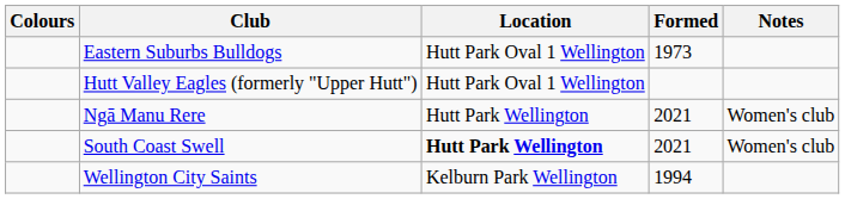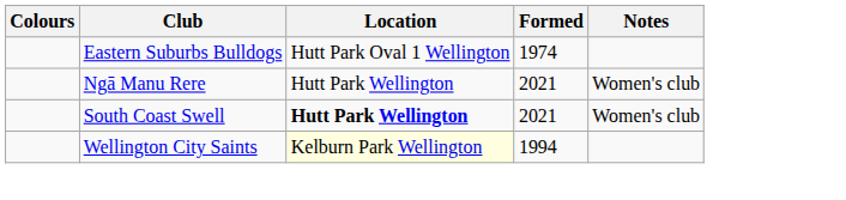 <table class="wikitable" style="font-size: 95%;">
 <tr>
 <th>Colours</th>
 <th>Club</th>
 <th>Location</th>
 <th>Formed</th>
 <th>Notes</th>
 </tr>
 <tr>
 <td></td>
 <td><a href='#'>Eastern Suburbs Bulldogs</a></td>
 <td>Hutt Park Oval 1 <a href='#'>Wellington</a></td>
-<td>1973</td>
-<td></td>
-</tr>
-<tr>
-<td></td>
-<td><a href='#'>Hutt Valley Eagles</a> (formerly "Upper Hutt")</td>
-<td>Hutt Park Oval 1 <a href='#'>Wellington</a></td>
-<td></td>
+<td>1974</td>
 <td></td>
 </tr>
 <tr>
 <td></td>
 <td><a href='#'>Ngā Manu Rere</a></td>
 <td>Hutt Park <a href='#'>Wellington</a></td>
 <td>2021</td>
 <td>Women's club</td>
 </tr>
 <tr>
 <td></td>
 <td><a href='#'>South Coast Swell</a></td>
 <td><strong>Hutt Park <a href='#'>Wellington</a></strong></td>
 <td>2021</td>
 <td>Women's club</td>
 </tr>
 <tr>
 <td></td>
 <td><a href='#'>Wellington City Saints</a></td>
-<td>Kelburn Park <a href='#'>Wellington</a></td>
+<td style="background: lightyellow;">Kelburn Park <a href='#'>Wellington</a></td>
 <td>1994</td>
 <td></td>
 </tr>
 </table>
